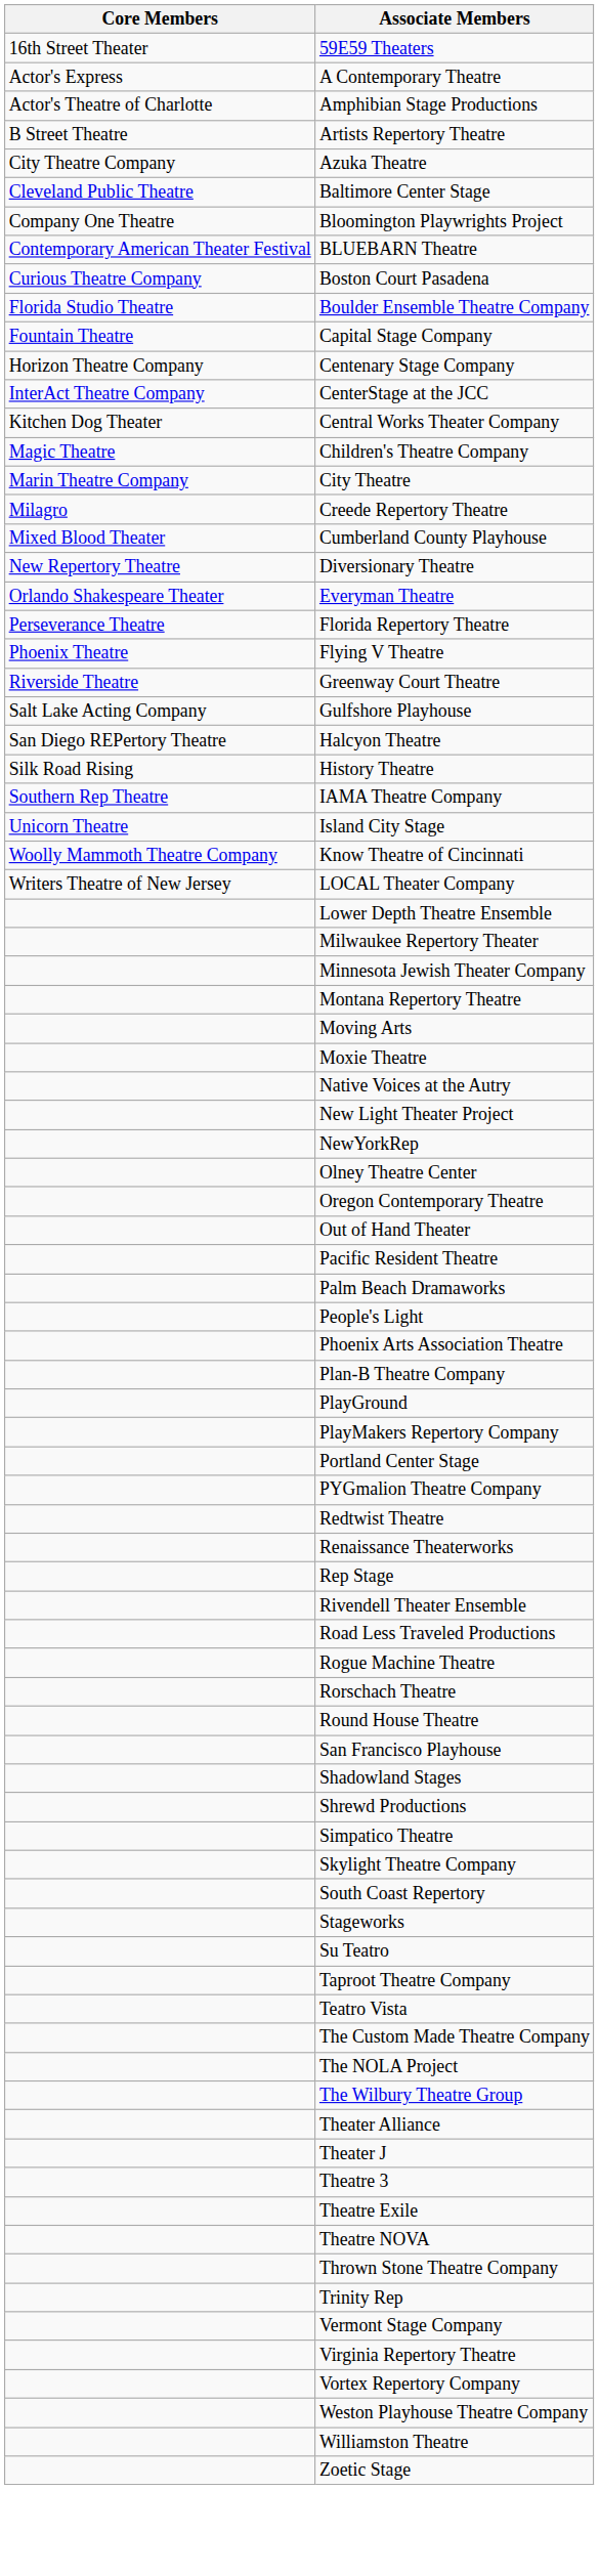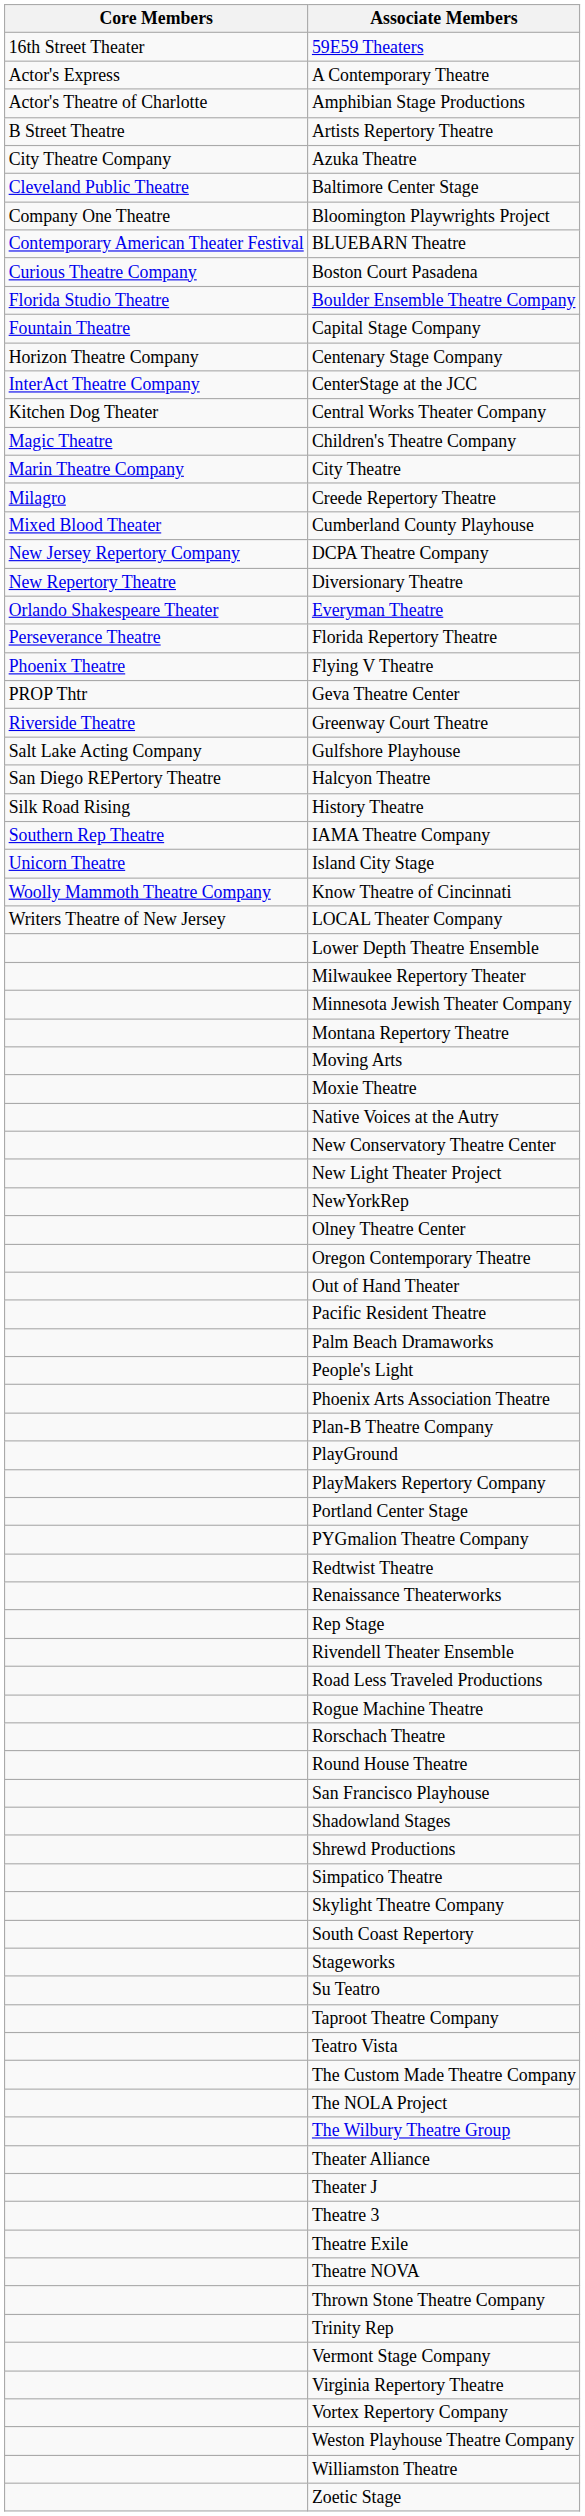 <table class="wikitable sortable">
 <tr>
 <th>Core Members</th>
 <th>Associate Members</th>
 </tr>
 <tr>
 <td>16th Street Theater</td>
 <td><a href='#'>59E59 Theaters</a></td>
 </tr>
 <tr>
 <td>Actor's Express</td>
 <td>A Contemporary Theatre</td>
 </tr>
 <tr>
 <td>Actor's Theatre of Charlotte</td>
 <td>Amphibian Stage Productions</td>
 </tr>
 <tr>
 <td>B Street Theatre</td>
 <td>Artists Repertory Theatre</td>
 </tr>
 <tr>
 <td>City Theatre Company</td>
 <td>Azuka Theatre</td>
 </tr>
 <tr>
 <td><a href='#'>Cleveland Public Theatre</a></td>
 <td>Baltimore Center Stage</td>
 </tr>
 <tr>
 <td>Company One Theatre</td>
 <td>Bloomington Playwrights Project</td>
 </tr>
 <tr>
 <td><a href='#'>Contemporary American Theater Festival</a></td>
 <td>BLUEBARN Theatre</td>
 </tr>
 <tr>
 <td><a href='#'>Curious Theatre Company</a></td>
 <td>Boston Court Pasadena</td>
 </tr>
 <tr>
 <td><a href='#'>Florida Studio Theatre</a></td>
 <td><a href='#'>Boulder Ensemble Theatre Company</a></td>
 </tr>
 <tr>
 <td><a href='#'>Fountain Theatre</a></td>
 <td>Capital Stage Company</td>
 </tr>
 <tr>
 <td>Horizon Theatre Company</td>
 <td>Centenary Stage Company</td>
 </tr>
 <tr>
 <td><a href='#'>InterAct Theatre Company</a></td>
 <td>CenterStage at the JCC</td>
 </tr>
 <tr>
 <td>Kitchen Dog Theater</td>
 <td>Central Works Theater Company</td>
 </tr>
 <tr>
 <td><a href='#'>Magic Theatre</a></td>
 <td>Children's Theatre Company</td>
 </tr>
 <tr>
 <td><a href='#'>Marin Theatre Company</a></td>
 <td>City Theatre</td>
 </tr>
 <tr>
 <td><a href='#'>Milagro</a></td>
 <td>Creede Repertory Theatre</td>
 </tr>
 <tr>
 <td><a href='#'>Mixed Blood Theater</a></td>
 <td>Cumberland County Playhouse</td>
 </tr>
 <tr>
+<td><a href='#'>New Jersey Repertory Company</a></td>
+<td>DCPA Theatre Company</td>
+</tr>
+<tr>
 <td><a href='#'>New Repertory Theatre</a></td>
 <td>Diversionary Theatre</td>
 </tr>
 <tr>
 <td><a href='#'>Orlando Shakespeare Theater</a></td>
 <td><a href='#'>Everyman Theatre</a></td>
 </tr>
 <tr>
 <td><a href='#'>Perseverance Theatre</a></td>
 <td>Florida Repertory Theatre</td>
 </tr>
 <tr>
 <td><a href='#'>Phoenix Theatre</a></td>
 <td>Flying V Theatre</td>
+</tr>
+<tr>
+<td>PROP Thtr</td>
+<td>Geva Theatre Center</td>
 </tr>
 <tr>
 <td><a href='#'>Riverside Theatre</a></td>
 <td>Greenway Court Theatre</td>
 </tr>
 <tr>
 <td>Salt Lake Acting Company</td>
 <td>Gulfshore Playhouse</td>
 </tr>
 <tr>
 <td>San Diego REPertory Theatre</td>
 <td>Halcyon Theatre</td>
 </tr>
 <tr>
 <td>Silk Road Rising</td>
 <td>History Theatre</td>
 </tr>
 <tr>
 <td><a href='#'>Southern Rep Theatre</a></td>
 <td>IAMA Theatre Company</td>
 </tr>
 <tr>
 <td><a href='#'>Unicorn Theatre</a></td>
 <td>Island City Stage</td>
 </tr>
 <tr>
 <td><a href='#'>Woolly Mammoth Theatre Company</a></td>
 <td>Know Theatre of Cincinnati</td>
 </tr>
 <tr>
 <td>Writers Theatre of New Jersey</td>
 <td>LOCAL Theater Company</td>
 </tr>
 <tr>
 <td></td>
 <td>Lower Depth Theatre Ensemble</td>
 </tr>
 <tr>
 <td></td>
 <td>Milwaukee Repertory Theater</td>
 </tr>
 <tr>
 <td></td>
 <td>Minnesota Jewish Theater Company</td>
 </tr>
 <tr>
 <td></td>
 <td>Montana Repertory Theatre</td>
 </tr>
 <tr>
 <td></td>
 <td>Moving Arts</td>
 </tr>
 <tr>
 <td></td>
 <td>Moxie Theatre</td>
 </tr>
 <tr>
 <td></td>
 <td>Native Voices at the Autry</td>
+</tr>
+<tr>
+<td></td>
+<td>New Conservatory Theatre Center</td>
 </tr>
 <tr>
 <td></td>
 <td>New Light Theater Project</td>
 </tr>
 <tr>
 <td></td>
 <td>NewYorkRep</td>
 </tr>
 <tr>
 <td></td>
 <td>Olney Theatre Center</td>
 </tr>
 <tr>
 <td></td>
 <td>Oregon Contemporary Theatre</td>
 </tr>
 <tr>
 <td></td>
 <td>Out of Hand Theater</td>
 </tr>
 <tr>
 <td></td>
 <td>Pacific Resident Theatre</td>
 </tr>
 <tr>
 <td></td>
 <td>Palm Beach Dramaworks</td>
 </tr>
 <tr>
 <td></td>
 <td>People's Light</td>
 </tr>
 <tr>
 <td></td>
 <td>Phoenix Arts Association Theatre</td>
 </tr>
 <tr>
 <td></td>
 <td>Plan-B Theatre Company</td>
 </tr>
 <tr>
 <td></td>
 <td>PlayGround</td>
 </tr>
 <tr>
 <td></td>
 <td>PlayMakers Repertory Company</td>
 </tr>
 <tr>
 <td></td>
 <td>Portland Center Stage</td>
 </tr>
 <tr>
 <td></td>
 <td>PYGmalion Theatre Company</td>
 </tr>
 <tr>
 <td></td>
 <td>Redtwist Theatre</td>
 </tr>
 <tr>
 <td></td>
 <td>Renaissance Theaterworks</td>
 </tr>
 <tr>
 <td></td>
 <td>Rep Stage</td>
 </tr>
 <tr>
 <td></td>
 <td>Rivendell Theater Ensemble</td>
 </tr>
 <tr>
 <td></td>
 <td>Road Less Traveled Productions</td>
 </tr>
 <tr>
 <td></td>
 <td>Rogue Machine Theatre</td>
 </tr>
 <tr>
 <td></td>
 <td>Rorschach Theatre</td>
 </tr>
 <tr>
 <td></td>
 <td>Round House Theatre</td>
 </tr>
 <tr>
 <td></td>
 <td>San Francisco Playhouse</td>
 </tr>
 <tr>
 <td></td>
 <td>Shadowland Stages</td>
 </tr>
 <tr>
 <td></td>
 <td>Shrewd Productions</td>
 </tr>
 <tr>
 <td></td>
 <td>Simpatico Theatre</td>
 </tr>
 <tr>
 <td></td>
 <td>Skylight Theatre Company</td>
 </tr>
 <tr>
 <td></td>
 <td>South Coast Repertory</td>
 </tr>
 <tr>
 <td></td>
 <td>Stageworks</td>
 </tr>
 <tr>
 <td></td>
 <td>Su Teatro</td>
 </tr>
 <tr>
 <td></td>
 <td>Taproot Theatre Company</td>
 </tr>
 <tr>
 <td></td>
 <td>Teatro Vista</td>
 </tr>
 <tr>
 <td></td>
 <td>The Custom Made Theatre Company</td>
 </tr>
 <tr>
 <td></td>
 <td>The NOLA Project</td>
 </tr>
 <tr>
 <td></td>
 <td><a href='#'>The Wilbury Theatre Group</a></td>
 </tr>
 <tr>
 <td></td>
 <td>Theater Alliance</td>
 </tr>
 <tr>
 <td></td>
 <td>Theater J</td>
 </tr>
 <tr>
 <td></td>
 <td>Theatre 3</td>
 </tr>
 <tr>
 <td></td>
 <td>Theatre Exile</td>
 </tr>
 <tr>
 <td></td>
 <td>Theatre NOVA</td>
 </tr>
 <tr>
 <td></td>
 <td>Thrown Stone Theatre Company</td>
 </tr>
 <tr>
 <td></td>
 <td>Trinity Rep</td>
 </tr>
 <tr>
 <td></td>
 <td>Vermont Stage Company</td>
 </tr>
 <tr>
 <td></td>
 <td>Virginia Repertory Theatre</td>
 </tr>
 <tr>
 <td></td>
 <td>Vortex Repertory Company</td>
 </tr>
 <tr>
 <td></td>
 <td>Weston Playhouse Theatre Company</td>
 </tr>
 <tr>
 <td></td>
 <td>Williamston Theatre</td>
 </tr>
 <tr>
 <td></td>
 <td>Zoetic Stage</td>
 </tr>
 </table>
